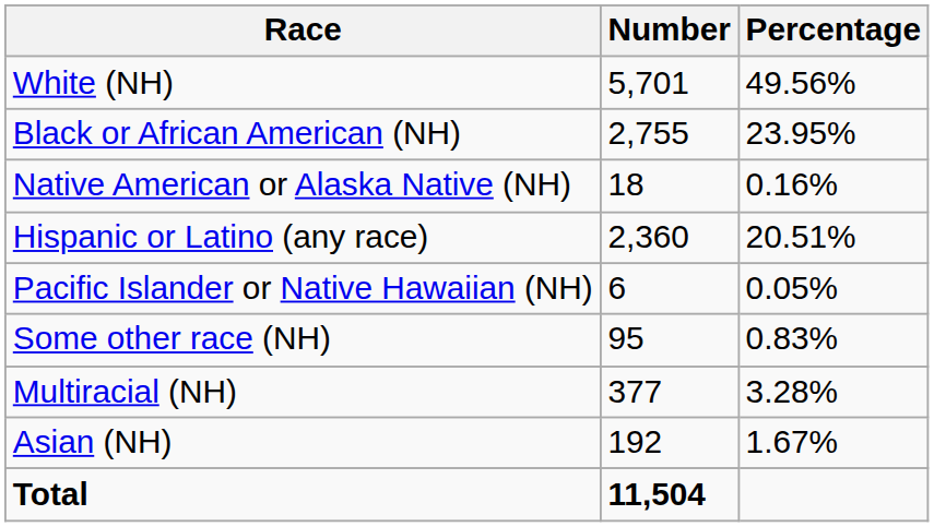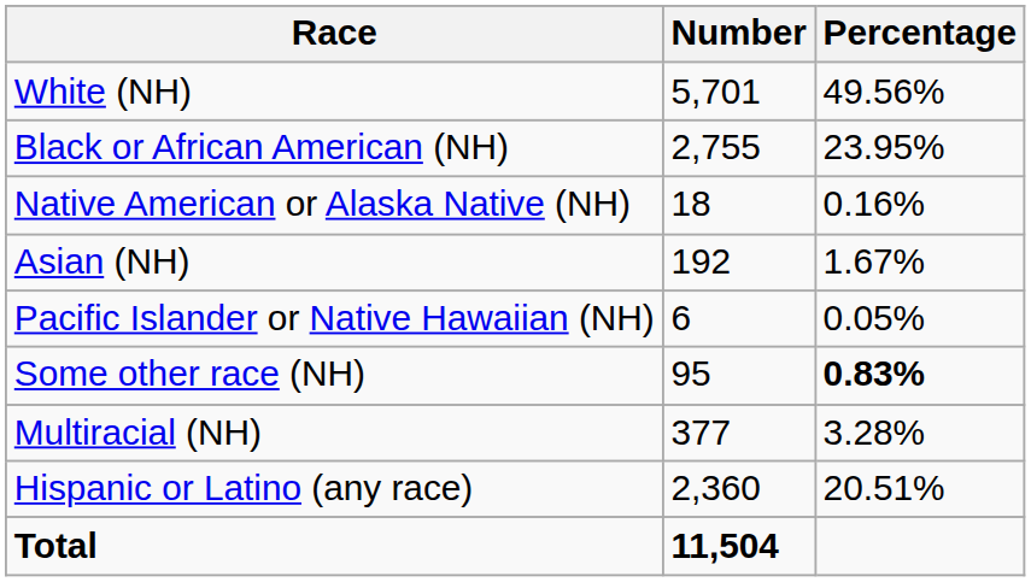 <table class="wikitable">
 <tr>
 <th>Race</th>
 <th>Number</th>
 <th>Percentage</th>
 </tr>
 <tr>
 <td><a href='#'>White</a> (NH)</td>
 <td>5,701</td>
 <td>49.56%</td>
 </tr>
 <tr>
 <td><a href='#'>Black or African American</a> (NH)</td>
 <td>2,755</td>
 <td>23.95%</td>
 </tr>
 <tr>
 <td><a href='#'>Native American</a> or <a href='#'>Alaska Native</a> (NH)</td>
 <td>18</td>
 <td>0.16%</td>
 </tr>
 <tr>
-<td><a href='#'>Hispanic or Latino</a> (any race)</td>
-<td>2,360</td>
-<td>20.51%</td>
+<td><a href='#'>Asian</a> (NH)</td>
+<td>192</td>
+<td>1.67%</td>
 </tr>
 <tr>
 <td><a href='#'>Pacific Islander</a> or <a href='#'>Native Hawaiian</a> (NH)</td>
 <td>6</td>
 <td>0.05%</td>
 </tr>
 <tr>
 <td><a href='#'>Some other race</a> (NH)</td>
 <td>95</td>
-<td>0.83%</td>
+<td><strong>0.83%</strong></td>
 </tr>
 <tr>
 <td><a href='#'>Multiracial</a> (NH)</td>
 <td>377</td>
 <td>3.28%</td>
 </tr>
 <tr>
-<td><a href='#'>Asian</a> (NH)</td>
-<td>192</td>
-<td>1.67%</td>
+<td><a href='#'>Hispanic or Latino</a> (any race)</td>
+<td>2,360</td>
+<td>20.51%</td>
 </tr>
 <tr>
 <td><strong>Total</strong></td>
 <td><strong>11,504</strong></td>
 <td></td>
 </tr>
 </table>
